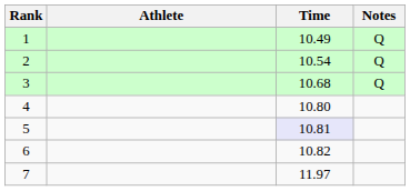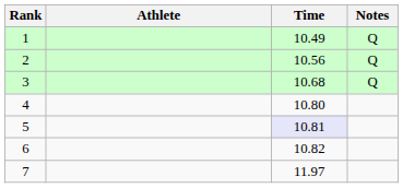 <table class="wikitable" style="text-align:center">
 <tr>
 <th width=40>Rank</th>
 <th width=250>Athlete</th>
 <th width=80>Time</th>
 <th width=50>Notes</th>
 </tr>
 <tr bgcolor="ccffcc">
 <td>1</td>
 <td align=left></td>
 <td>10.49</td>
 <td>Q</td>
 </tr>
 <tr bgcolor="ccffcc">
 <td>2</td>
 <td align=left></td>
-<td>10.54</td>
+<td>10.56</td>
 <td>Q</td>
 </tr>
 <tr bgcolor="ccffcc">
 <td>3</td>
 <td align=left></td>
 <td>10.68</td>
 <td>Q</td>
 </tr>
 <tr>
 <td>4</td>
 <td align=left></td>
 <td>10.80</td>
 <td></td>
 </tr>
 <tr>
 <td>5</td>
 <td align=left></td>
 <td style="background: lavender;">10.81</td>
 <td></td>
 </tr>
 <tr>
 <td>6</td>
 <td align=left></td>
 <td>10.82</td>
 <td></td>
 </tr>
 <tr>
 <td>7</td>
 <td align=left></td>
 <td>11.97</td>
 <td></td>
 </tr>
 </table>
